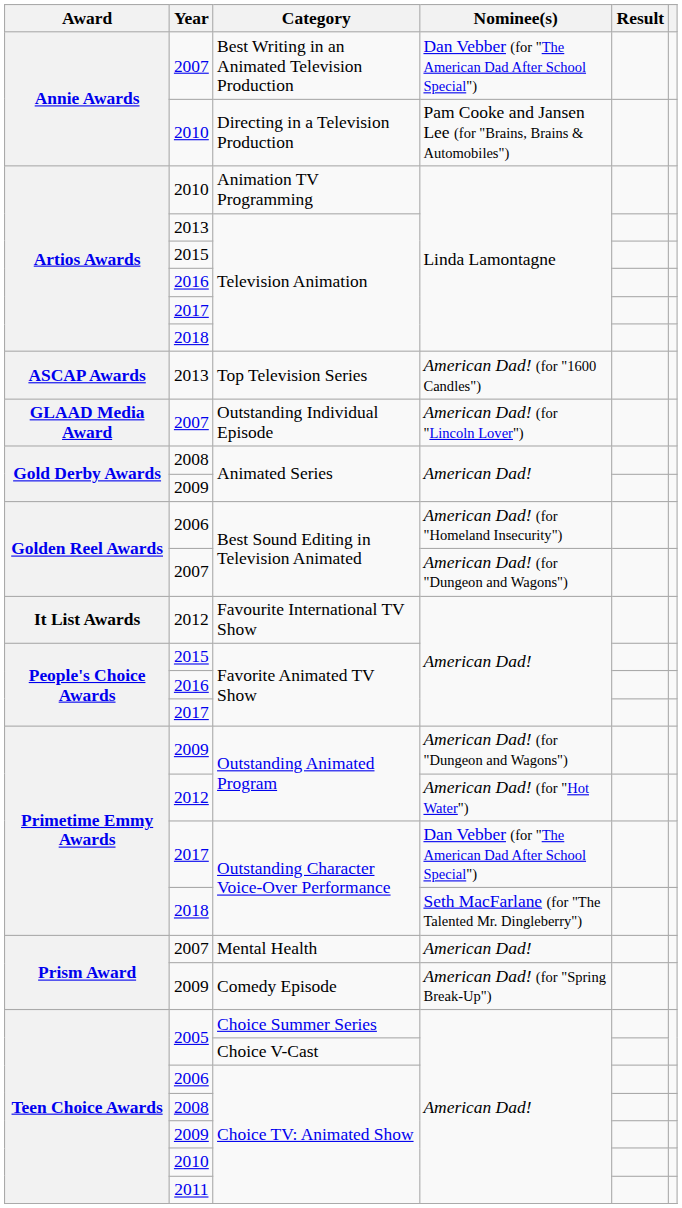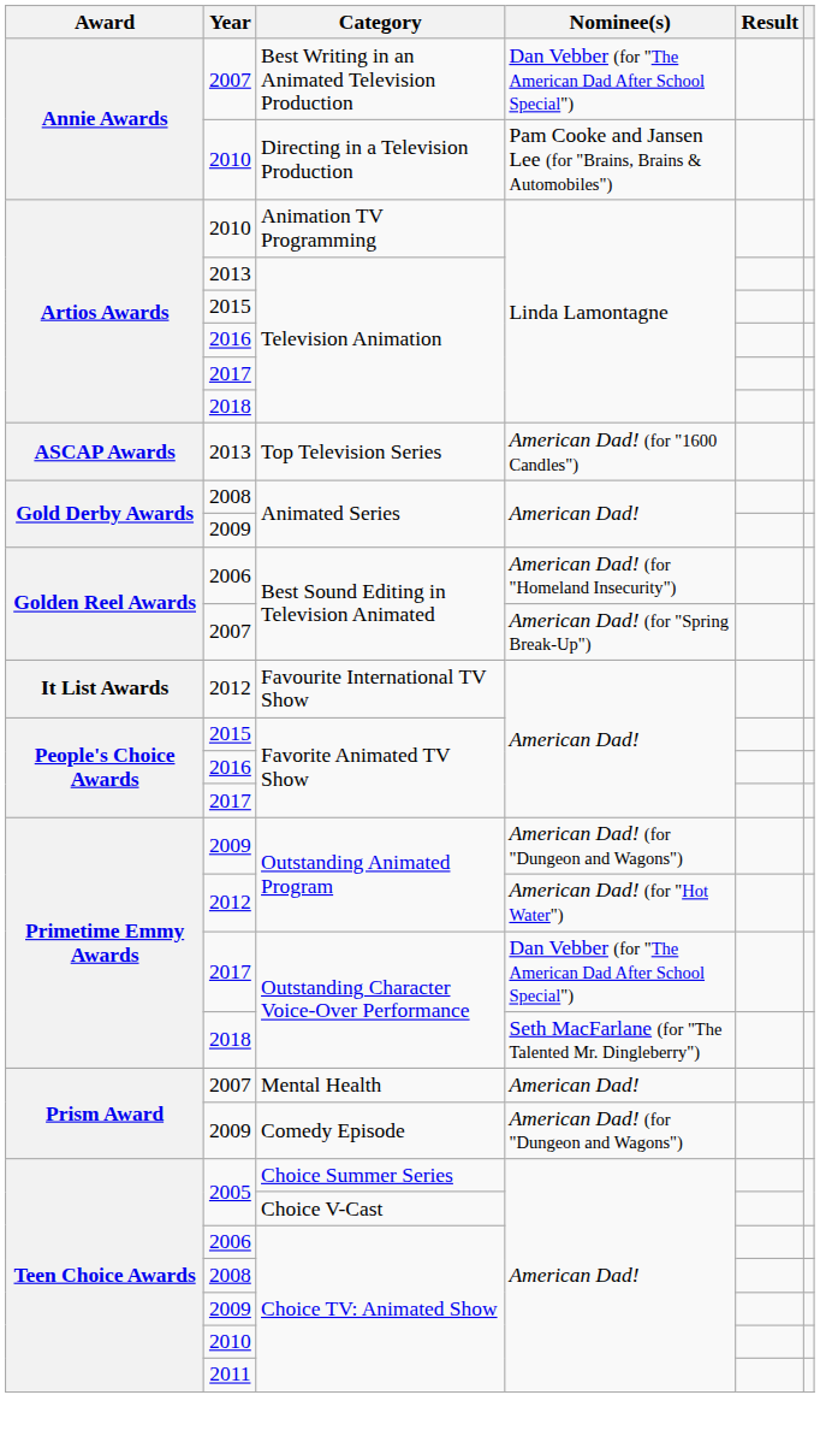 <table class="wikitable sortable plainrowheaders" style="width:99%">
 <tr>
 <th scope="col" style="width:24%;">Award</th>
 <th scope="col" style="width:3%;">Year</th>
 <th scope="col" style="width:30%;">Category</th>
 <th scope="col" style="width:28%;">Nominee(s)</th>
 <th scope="col" style="width:6%;">Result</th>
 <th scope="col" class="unsortable" style="width:1%;"></th>
 </tr>
 <tr>
 <th scope="row" rowspan=2><a href='#'>Annie Awards</a></th>
 <td style="text-align: center;"><a href='#'>2007</a></td>
 <td>Best Writing in an Animated Television Production</td>
 <td><a href='#'>Dan Vebber</a> <small>(for "<a href='#'>The American Dad After School Special</a>")</small></td>
 <td></td>
 <td align="center"></td>
 </tr>
 <tr>
 <td style="text-align: center;"><a href='#'>2010</a></td>
 <td>Directing in a Television Production</td>
 <td>Pam Cooke and Jansen Lee <small>(for "Brains, Brains & Automobiles")</small></td>
 <td></td>
 <td align="center"></td>
 </tr>
 <tr>
 <th scope="row" rowspan=6><a href='#'>Artios Awards</a></th>
 <td style="text-align: center;">2010</td>
 <td>Animation TV Programming</td>
 <td rowspan=6>Linda Lamontagne</td>
 <td></td>
 <td align="center"></td>
 </tr>
 <tr>
 <td style="text-align: center;">2013</td>
 <td rowspan=5>Television Animation</td>
 <td></td>
 <td align="center"></td>
 </tr>
 <tr>
 <td style="text-align: center;">2015</td>
 <td></td>
 <td align="center"></td>
 </tr>
 <tr>
 <td style="text-align: center;"><a href='#'>2016</a></td>
 <td></td>
 <td align="center"></td>
 </tr>
 <tr>
 <td style="text-align: center;"><a href='#'>2017</a></td>
 <td></td>
 <td align="center"></td>
 </tr>
 <tr>
 <td style="text-align: center;"><a href='#'>2018</a></td>
 <td></td>
 <td align="center"></td>
 </tr>
 <tr>
 <th scope="row"><a href='#'>ASCAP Awards</a></th>
 <td style="text-align: center;">2013</td>
 <td>Top Television Series</td>
 <td><em>American Dad!</em> <small>(for "1600 Candles")</small></td>
 <td></td>
 <td align="center"></td>
 </tr>
 <tr>
-<th scope="row"><a href='#'>GLAAD Media Award</a></th>
-<td style="text-align: center;"><a href='#'>2007</a></td>
-<td>Outstanding Individual Episode</td>
-<td><em>American Dad!</em> <small>(for "<a href='#'>Lincoln Lover</a>")</small></td>
-<td></td>
-<td align="center"></td>
-</tr>
-<tr>
 <th scope="row" rowspan="2"><a href='#'>Gold Derby Awards</a></th>
 <td style="text-align: center;">2008</td>
 <td rowspan="2">Animated Series</td>
 <td rowspan="2"><em>American Dad!</em></td>
 <td></td>
 <td align="center"></td>
 </tr>
 <tr>
 <td style="text-align: center;">2009</td>
 <td></td>
 <td align="center"></td>
 </tr>
 <tr>
 <th scope="row" rowspan="2"><a href='#'>Golden Reel Awards</a></th>
 <td style="text-align: center;">2006</td>
 <td rowspan="2">Best Sound Editing in Television Animated</td>
 <td><em>American Dad!</em> <small>(for "Homeland Insecurity")</small></td>
 <td></td>
 <td align="center"></td>
 </tr>
 <tr>
 <td style="text-align: center;">2007</td>
-<td><em>American Dad!</em> <small>(for "Dungeon and Wagons")</small></td>
+<td><em>American Dad!</em> <small>(for "Spring Break-Up")</small></td>
 <td></td>
 <td align="center"></td>
 </tr>
 <tr>
 <th scope="row">It List Awards</th>
 <td style="text-align: center;">2012</td>
 <td>Favourite International TV Show</td>
 <td rowspan="4"><em>American Dad!</em></td>
 <td></td>
 <td align="center"></td>
 </tr>
 <tr>
 <th scope="row" rowspan="3"><a href='#'>People's Choice Awards</a></th>
 <td style="text-align: center;"><a href='#'>2015</a></td>
 <td rowspan="3">Favorite Animated TV Show</td>
 <td></td>
 <td align="center"></td>
 </tr>
 <tr>
 <td style="text-align: center;"><a href='#'>2016</a></td>
 <td></td>
 <td align="center"></td>
 </tr>
 <tr>
 <td style="text-align: center;"><a href='#'>2017</a></td>
 <td></td>
 <td align="center"></td>
 </tr>
 <tr>
 <th scope="row" rowspan="4"><a href='#'>Primetime Emmy Awards</a></th>
 <td style="text-align: center;"><a href='#'>2009</a></td>
 <td rowspan="2"><a href='#'>Outstanding Animated Program</a></td>
 <td><em>American Dad!</em> <small>(for "Dungeon and Wagons")</small></td>
 <td></td>
 <td align="center"></td>
 </tr>
 <tr>
 <td style="text-align: center;"><a href='#'>2012</a></td>
 <td><em>American Dad!</em> <small>(for "<a href='#'>Hot Water</a>")</small></td>
 <td></td>
 <td align="center"></td>
 </tr>
 <tr>
 <td style="text-align: center;"><a href='#'>2017</a></td>
 <td rowspan="2"><a href='#'>Outstanding Character Voice-Over Performance</a></td>
 <td><a href='#'>Dan Vebber</a> <small>(for "<a href='#'>The American Dad After School Special</a>")</small></td>
 <td></td>
 <td align="center"></td>
 </tr>
 <tr>
 <td style="text-align: center;"><a href='#'>2018</a></td>
 <td><a href='#'>Seth MacFarlane</a> <small>(for "The Talented Mr. Dingleberry")</small></td>
 <td></td>
 <td align="center"></td>
 </tr>
 <tr>
 <th scope="row" rowspan="2"><a href='#'>Prism Award</a></th>
 <td style="text-align: center;">2007</td>
 <td>Mental Health</td>
 <td><em>American Dad!</em></td>
 <td></td>
 <td align="center"></td>
 </tr>
 <tr>
 <td style="text-align: center;">2009</td>
 <td>Comedy Episode</td>
-<td><em>American Dad!</em> <small>(for "Spring Break-Up")</small></td>
+<td><em>American Dad!</em> <small>(for "Dungeon and Wagons")</small></td>
 <td></td>
 <td align="center"></td>
 </tr>
 <tr>
 <th scope="row" rowspan="7"><a href='#'>Teen Choice Awards</a></th>
 <td style="text-align: center;" rowspan="2"><a href='#'>2005</a></td>
 <td><a href='#'>Choice Summer Series</a></td>
 <td rowspan="7"><em>American Dad!</em></td>
 <td></td>
 <td rowspan="2" align="center"></td>
 </tr>
 <tr>
 <td>Choice V-Cast</td>
 <td></td>
 </tr>
 <tr>
 <td style="text-align: center;"><a href='#'>2006</a></td>
 <td rowspan="5"><a href='#'>Choice TV: Animated Show</a></td>
 <td></td>
 <td align="center"></td>
 </tr>
 <tr>
 <td style="text-align: center;"><a href='#'>2008</a></td>
 <td></td>
 <td align="center"></td>
 </tr>
 <tr>
 <td style="text-align: center;"><a href='#'>2009</a></td>
 <td></td>
 <td align="center"></td>
 </tr>
 <tr>
 <td style="text-align: center;"><a href='#'>2010</a></td>
 <td></td>
 <td align="center"><br></td>
 </tr>
 <tr>
 <td style="text-align: center;"><a href='#'>2011</a></td>
 <td></td>
 <td align="center"></td>
 </tr>
 <tr>
 </tr>
 </table>
